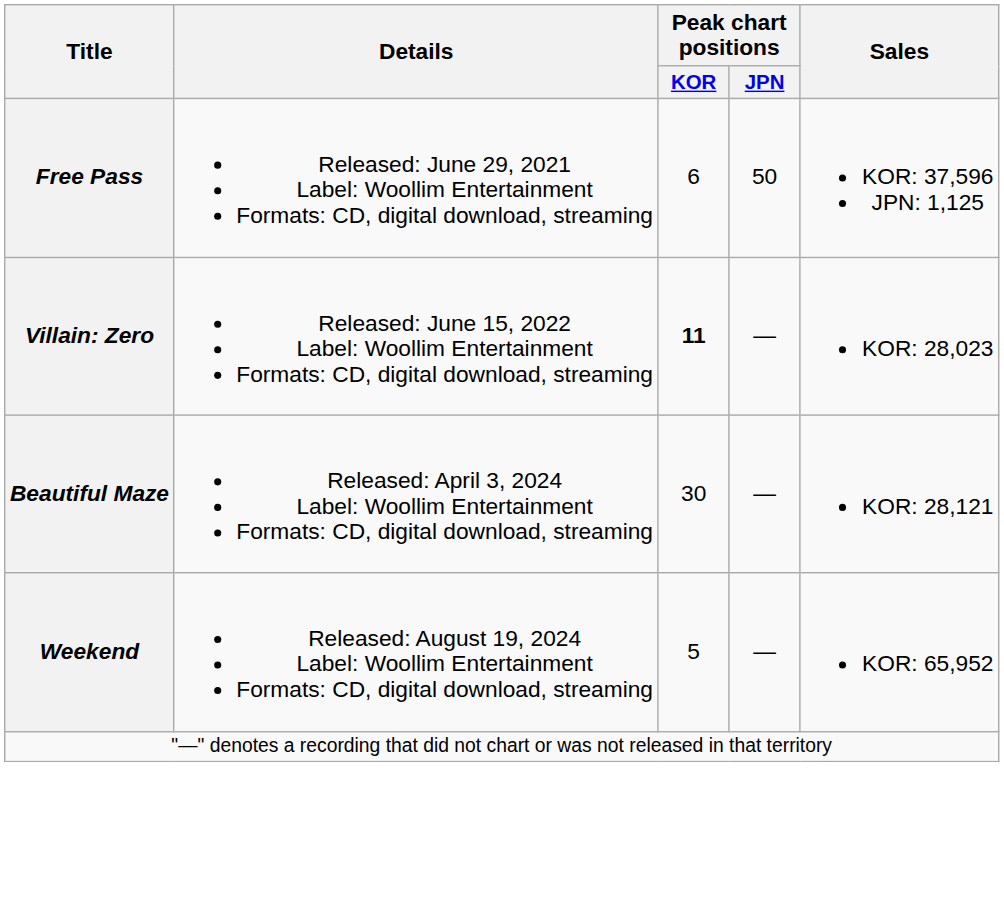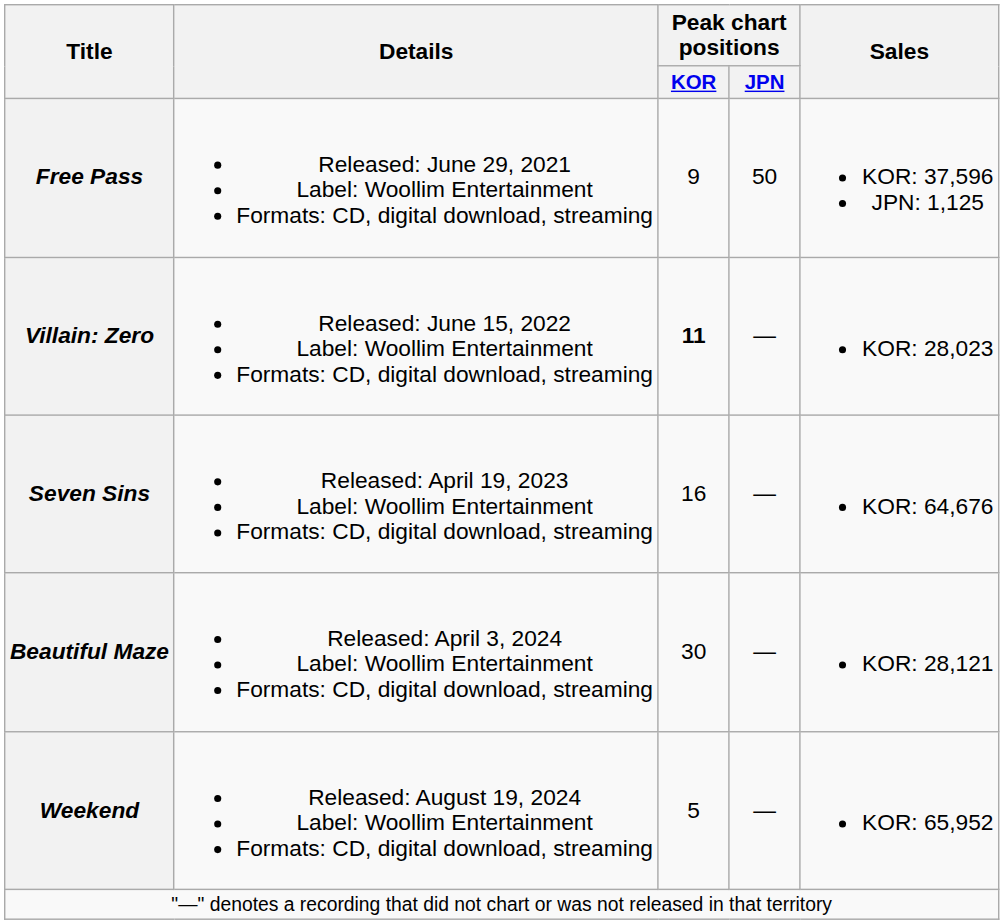 <table class="wikitable plainrowheaders" style="text-align:center;">
 <tr>
 <th scope="col" rowspan="2">Title</th>
 <th scope="col" rowspan="2">Details</th>
 <th scope="col" colspan="2" style="width:5em;">Peak chart positions</th>
 <th scope="col" rowspan="2">Sales</th>
 </tr>
 <tr>
 <th scope="col" style="width:3em;font-size:90%;"><a href='#'>KOR</a><br></th>
 <th scope="col" style="width:3em;font-size:90%;"><a href='#'>JPN</a><br></th>
 </tr>
 <tr>
 <th scope="row"><em>Free Pass</em></th>
 <td><br><ul><li>Released: June 29, 2021</li><li>Label: Woollim Entertainment</li><li>Formats: CD, digital download, streaming</li></ul></td>
-<td>6</td>
+<td>9</td>
 <td>50</td>
 <td><br><ul><li>KOR: 37,596</li><li>JPN: 1,125</li></ul></td>
 </tr>
 <tr>
 <th scope="row"><em>Villain: Zero</em></th>
 <td><br><ul><li>Released: June 15, 2022</li><li>Label: Woollim Entertainment</li><li>Formats: CD, digital download, streaming</li></ul></td>
 <td><strong>11</strong></td>
 <td>—</td>
 <td><br><ul><li>KOR: 28,023</li></ul></td>
+</tr>
+<tr>
+<th scope="row"><em>Seven Sins</em></th>
+<td><br><ul><li>Released: April 19, 2023</li><li>Label: Woollim Entertainment</li><li>Formats: CD, digital download, streaming</li></ul></td>
+<td>16</td>
+<td>—</td>
+<td><br><ul><li>KOR: 64,676</li></ul></td>
 </tr>
 <tr>
 <th scope="row"><em>Beautiful Maze</em></th>
 <td><br><ul><li>Released: April 3, 2024</li><li>Label: Woollim Entertainment</li><li>Formats: CD, digital download, streaming</li></ul></td>
 <td>30</td>
 <td>—</td>
 <td><br><ul><li>KOR: 28,121</li></ul></td>
 </tr>
 <tr>
 <th scope="row"><em>Weekend</em></th>
 <td><br><ul><li>Released: August 19, 2024</li><li>Label: Woollim Entertainment</li><li>Formats: CD, digital download, streaming</li></ul></td>
 <td>5</td>
 <td>—</td>
 <td><br><ul><li>KOR: 65,952</li></ul></td>
 </tr>
 <tr>
 <td colspan="5" style="font-size:85%">"—" denotes a recording that did not chart or was not released in that territory</td>
 </tr>
 </table>
